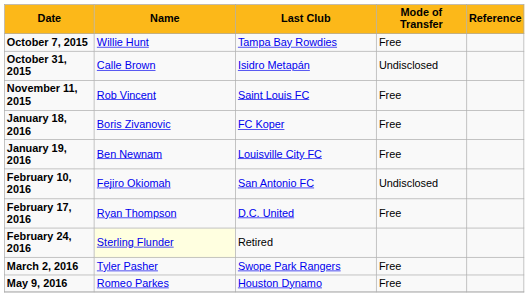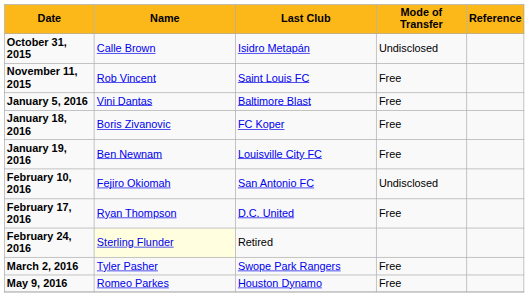 <table class="wikitable sortable">
 <tr>
 <th style="color:black; background:#FCB819; width:125px;">Date</th>
 <th style="color:black; background:#FCB819; width:200px;">Name</th>
 <th style="color:black; background:#FCB819; width:200px;">Last Club</th>
 <th style="color:black; background:#FCB819; width:125px;">Mode of Transfer</th>
 <th style="color:black; background:#FCB819; width:50px;">Reference</th>
-</tr>
-<tr>
-<td><strong>October 7, 2015</strong></td>
-<td> <a href='#'>Willie Hunt</a></td>
-<td> <a href='#'>Tampa Bay Rowdies</a></td>
-<td>Free</td>
-<td></td>
 </tr>
 <tr>
 <td><strong>October 31, 2015</strong></td>
 <td> <a href='#'>Calle Brown</a></td>
 <td> <a href='#'>Isidro Metapán</a></td>
 <td>Undisclosed</td>
 <td></td>
 </tr>
 <tr>
 <td><strong>November 11, 2015</strong></td>
 <td> <a href='#'>Rob Vincent</a></td>
 <td> <a href='#'>Saint Louis FC</a></td>
+<td>Free</td>
+<td></td>
+</tr>
+<tr>
+<td><strong>January 5, 2016</strong></td>
+<td> <a href='#'>Vini Dantas</a></td>
+<td> <a href='#'>Baltimore Blast</a></td>
 <td>Free</td>
 <td></td>
 </tr>
 <tr>
 <td><strong>January 18, 2016</strong></td>
 <td> <a href='#'>Boris Zivanovic</a></td>
 <td> <a href='#'>FC Koper</a></td>
 <td>Free</td>
 <td></td>
 </tr>
 <tr>
 <td><strong>January 19, 2016</strong></td>
 <td> <a href='#'>Ben Newnam</a></td>
 <td> <a href='#'>Louisville City FC</a></td>
 <td>Free</td>
 <td></td>
 </tr>
 <tr>
 <td><strong>February 10, 2016</strong></td>
 <td> <a href='#'>Fejiro Okiomah</a></td>
 <td> <a href='#'>San Antonio FC</a></td>
 <td>Undisclosed</td>
 <td></td>
 </tr>
 <tr>
 <td><strong>February 17, 2016</strong></td>
 <td> <a href='#'>Ryan Thompson</a></td>
 <td> <a href='#'>D.C. United</a></td>
 <td>Free</td>
 <td></td>
 </tr>
 <tr>
 <td><strong>February 24, 2016</strong></td>
 <td style="background: lightyellow;"> <a href='#'>Sterling Flunder</a></td>
 <td>Retired</td>
 <td></td>
 <td></td>
 </tr>
 <tr>
 <td><strong>March 2, 2016</strong></td>
 <td> <a href='#'>Tyler Pasher</a></td>
 <td> <a href='#'>Swope Park Rangers</a></td>
 <td>Free</td>
 <td></td>
 </tr>
 <tr>
 <td><strong>May 9, 2016</strong></td>
 <td> <a href='#'>Romeo Parkes</a></td>
 <td> <a href='#'>Houston Dynamo</a></td>
 <td>Free</td>
 <td></td>
 </tr>
 <tr>
 </tr>
 </table>
